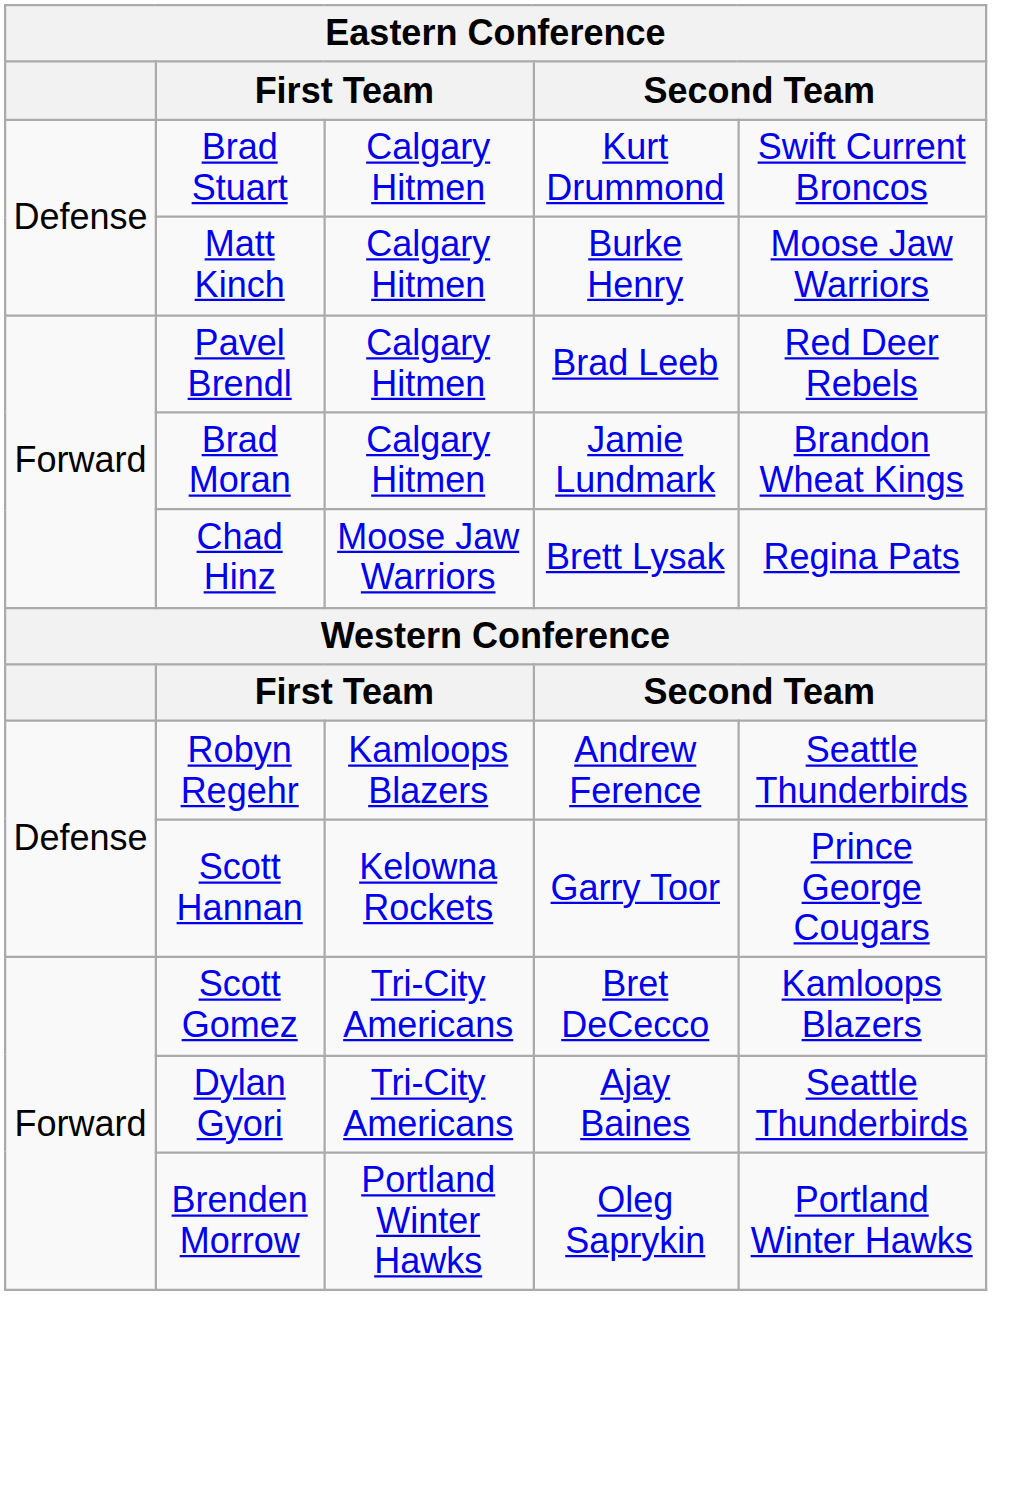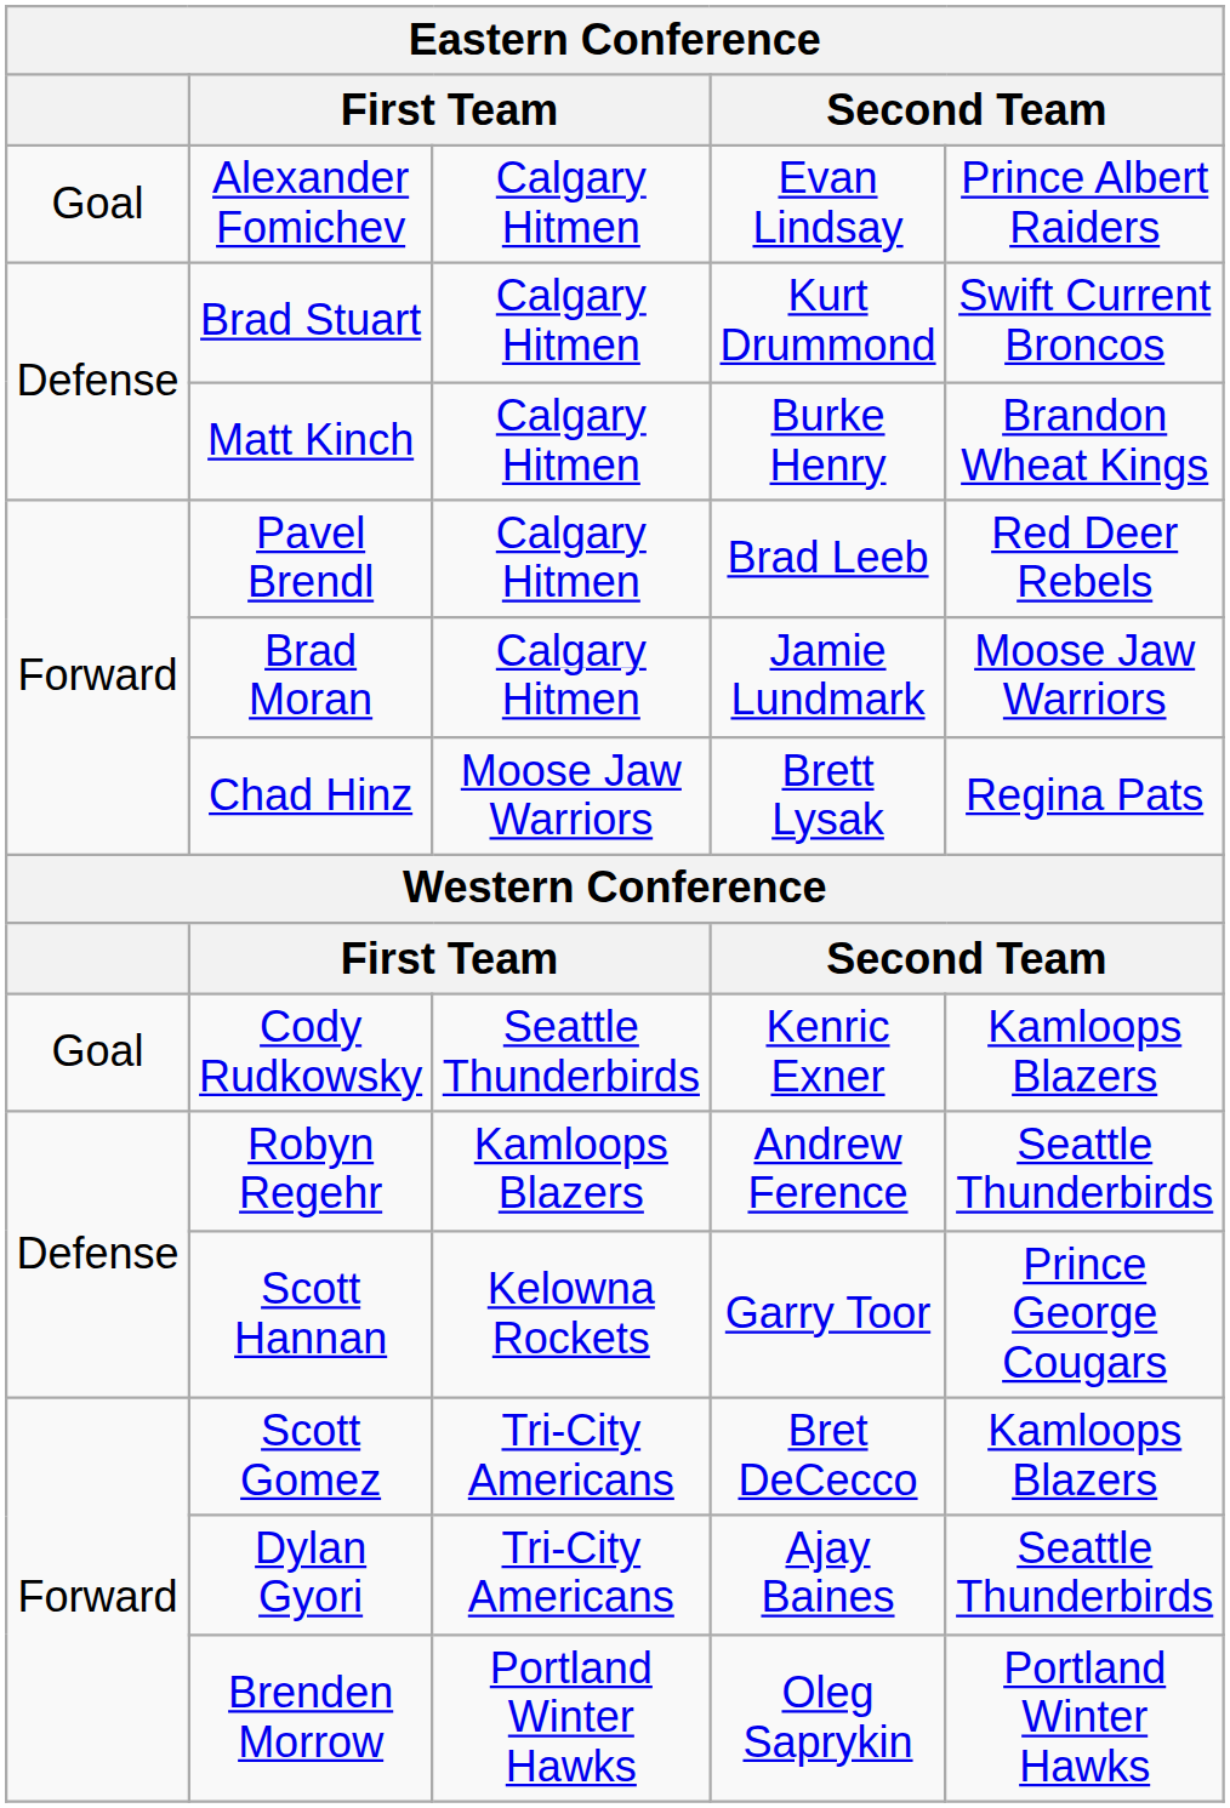 <table class="wikitable" style="text-align:center;" width="70%">
 <tr>
 <th colspan="5">Eastern Conference</th>
 </tr>
 <tr>
 <th></th>
 <th colspan="2">First Team</th>
 <th colspan="2">Second Team</th>
+</tr>
+<tr>
+<td>Goal</td>
+<td><a href='#'>Alexander Fomichev</a></td>
+<td><a href='#'>Calgary Hitmen</a></td>
+<td><a href='#'>Evan Lindsay</a></td>
+<td><a href='#'>Prince Albert Raiders</a></td>
 </tr>
 <tr>
 <td rowspan="2">Defense</td>
 <td><a href='#'>Brad Stuart</a></td>
 <td><a href='#'>Calgary Hitmen</a></td>
 <td><a href='#'>Kurt Drummond</a></td>
 <td><a href='#'>Swift Current Broncos</a></td>
 </tr>
 <tr>
 <td><a href='#'>Matt Kinch</a></td>
 <td><a href='#'>Calgary Hitmen</a></td>
 <td><a href='#'>Burke Henry</a></td>
-<td><a href='#'>Moose Jaw Warriors</a></td>
+<td><a href='#'>Brandon Wheat Kings</a></td>
 </tr>
 <tr>
 <td rowspan="3">Forward</td>
 <td><a href='#'>Pavel Brendl</a></td>
 <td><a href='#'>Calgary Hitmen</a></td>
 <td><a href='#'>Brad Leeb</a></td>
 <td><a href='#'>Red Deer Rebels</a></td>
 </tr>
 <tr>
 <td><a href='#'>Brad Moran</a></td>
 <td><a href='#'>Calgary Hitmen</a></td>
 <td><a href='#'>Jamie Lundmark</a></td>
-<td><a href='#'>Brandon Wheat Kings</a></td>
+<td><a href='#'>Moose Jaw Warriors</a></td>
 </tr>
 <tr>
 <td><a href='#'>Chad Hinz</a></td>
 <td><a href='#'>Moose Jaw Warriors</a></td>
 <td><a href='#'>Brett Lysak</a></td>
 <td><a href='#'>Regina Pats</a></td>
 </tr>
 <tr>
 <th colspan="5">Western Conference</th>
 </tr>
 <tr>
 <th></th>
 <th colspan="2">First Team</th>
 <th colspan="2">Second Team</th>
+</tr>
+<tr>
+<td>Goal</td>
+<td><a href='#'>Cody Rudkowsky</a></td>
+<td><a href='#'>Seattle Thunderbirds</a></td>
+<td><a href='#'>Kenric Exner</a></td>
+<td><a href='#'>Kamloops Blazers</a></td>
 </tr>
 <tr>
 <td rowspan="2">Defense</td>
 <td><a href='#'>Robyn Regehr</a></td>
 <td><a href='#'>Kamloops Blazers</a></td>
 <td><a href='#'>Andrew Ference</a></td>
 <td><a href='#'>Seattle Thunderbirds</a></td>
 </tr>
 <tr>
 <td><a href='#'>Scott Hannan</a></td>
 <td><a href='#'>Kelowna Rockets</a></td>
 <td><a href='#'>Garry Toor</a></td>
 <td><a href='#'>Prince George Cougars</a></td>
 </tr>
 <tr>
 <td rowspan="3">Forward</td>
 <td><a href='#'>Scott Gomez</a></td>
 <td><a href='#'>Tri-City Americans</a></td>
 <td><a href='#'>Bret DeCecco</a></td>
 <td><a href='#'>Kamloops Blazers</a></td>
 </tr>
 <tr>
 <td><a href='#'>Dylan Gyori</a></td>
 <td><a href='#'>Tri-City Americans</a></td>
 <td><a href='#'>Ajay Baines</a></td>
 <td><a href='#'>Seattle Thunderbirds</a></td>
 </tr>
 <tr>
 <td><a href='#'>Brenden Morrow</a></td>
 <td><a href='#'>Portland Winter Hawks</a></td>
 <td><a href='#'>Oleg Saprykin</a></td>
 <td><a href='#'>Portland Winter Hawks</a></td>
 </tr>
 </table>
